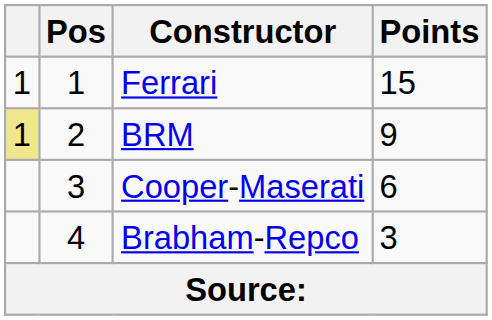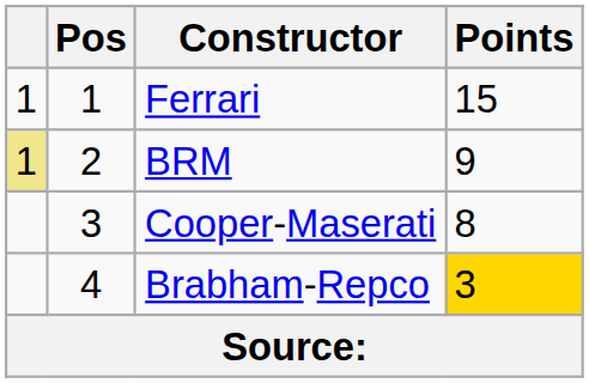 <table class="wikitable" style="font-size: 95%;">
 <tr>
 <th></th>
 <th>Pos</th>
 <th>Constructor</th>
 <th>Points</th>
 </tr>
 <tr>
 <td align="left"> 1</td>
 <td style="text-align:center;">1</td>
 <td> <a href='#'>Ferrari</a></td>
 <td style="text-align:left;">15</td>
 </tr>
 <tr>
 <td align="left" style="background: khaki;"> 1</td>
 <td style="text-align:center;">2</td>
 <td> <a href='#'>BRM</a></td>
 <td style="text-align:left;">9</td>
 </tr>
 <tr>
 <td align="left"></td>
 <td style="text-align:center;">3</td>
 <td> <a href='#'>Cooper</a>-<a href='#'>Maserati</a></td>
-<td style="text-align:left;">6</td>
+<td style="text-align:left;">8</td>
 </tr>
 <tr>
 <td align="left"></td>
 <td style="text-align:center;">4</td>
 <td> <a href='#'>Brabham</a>-<a href='#'>Repco</a></td>
-<td style="text-align:left;">3</td>
+<td style="background: gold; text-align:left;">3</td>
 </tr>
 <tr>
 <th colspan=4>Source:</th>
 </tr>
 </table>
